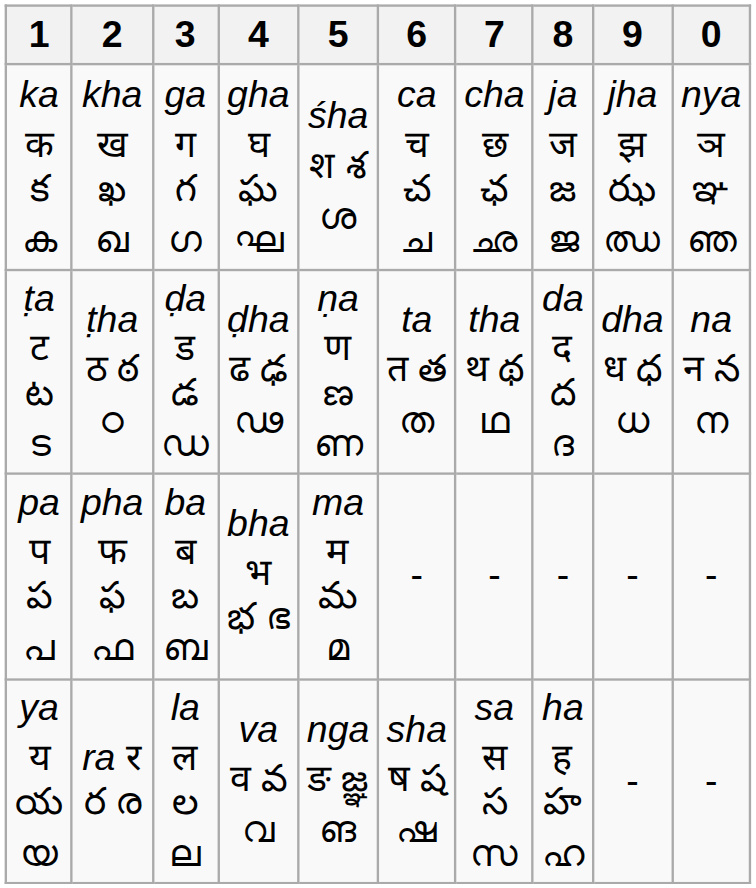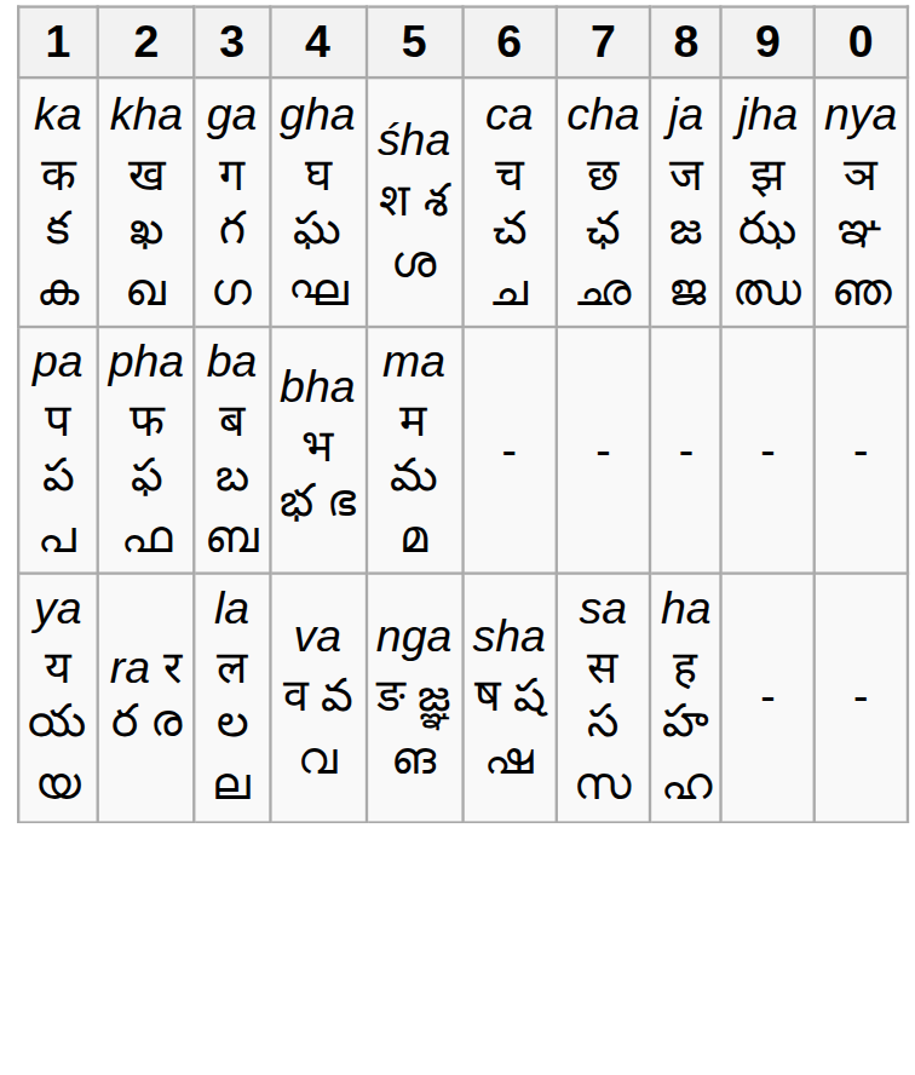 <table class="wikitable" width="250px" align="right" style="text-align:center">
 <tr>
 <th width="10pt">1</th>
 <th width="10pt">2</th>
 <th width="10pt">3</th>
 <th width="30pt">4</th>
 <th width="10pt">5</th>
 <th width="10pt">6</th>
 <th width="10pt">7</th>
 <th width="10pt">8</th>
 <th width="10pt">9</th>
 <th width="10pt">0</th>
 </tr>
 <tr>
 <td><em>ka</em>  क క ക</td>
 <td><em>kha</em>  ख ఖ ഖ</td>
 <td><em>ga</em>  ग గ ഗ</td>
 <td><em>gha</em>  घ ఘ ഘ</td>
 <td><em>śha</em>  श శ ശ</td>
 <td><em>ca</em>  च చ ച</td>
 <td><em>cha</em>  छ ఛ ഛ</td>
 <td><em>ja</em>  ज  జ ജ</td>
 <td><em>jha</em>  झ ఝ ഝ</td>
 <td><em>nya</em>  ञ  ఞ ഞ</td>
 </tr>
 <tr>
-<td><em>ṭa</em>  ट  ట ട</td>
-<td><em>ṭha</em>  ठ ఠ ഠ</td>
-<td><em>ḍa</em>  ड డ ഡ</td>
-<td><em>ḍha</em>  ढ ఢ ഢ</td>
-<td><em>ṇa</em>  ण ణ ണ</td>
-<td><em>ta</em>  त త ത</td>
-<td><em>tha</em>  थ థ ഥ</td>
-<td><em>da</em>  द ద ദ</td>
-<td><em>dha</em>  ध ధ ധ</td>
-<td><em>na</em>  न న ന</td>
-</tr>
-<tr>
 <td><em>pa</em>  प ప പ</td>
 <td><em>pha</em>  फ ఫ ഫ</td>
 <td><em>ba</em>  ब బ ബ</td>
 <td><em>bha</em>  भ భ ഭ</td>
 <td><em>ma</em>  म మ മ</td>
 <td>-</td>
 <td>-</td>
 <td>-</td>
 <td>-</td>
 <td>-</td>
 </tr>
 <tr>
 <td><em>ya</em>  य య യ</td>
 <td><em>ra</em>  र ర ര</td>
 <td><em>la</em>  ल ల ല</td>
 <td><em>va</em>  व వ വ</td>
 <td><em>nga</em>  ङ జ్ఞ ങ</td>
 <td><em>sha</em>  ष ష ഷ</td>
 <td><em>sa</em>  स స സ</td>
 <td><em>ha</em>  ह హ ഹ</td>
 <td>-</td>
 <td>-</td>
 </tr>
 </table>
